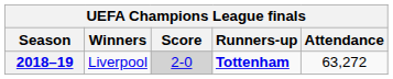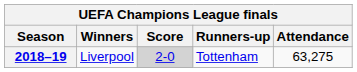 <table class="wikitable" style="text-align:center">
 <tr>
 <th colspan="7">UEFA Champions League finals</th>
 </tr>
 <tr>
 <th width="80">Season</th>
 <th scope="col">Winners</th>
 <th width="60">Score</th>
 <th scope="col">Runners-up</th>
 <th scope="col">Attendance</th>
 </tr>
 <tr>
 <th scope="row"><a href='#'>2018–19</a></th>
 <td align=right><a href='#'>Liverpool</a> </td>
 <td style="background: lightgrey;"><a href='#'>2-0</a></td>
-<td align=left><strong> <a href='#'>Tottenham</a></strong></td>
-<td>63,272</td>
+<td align=left> <a href='#'>Tottenham</a></td>
+<td>63,275</td>
 </tr>
 </table>
